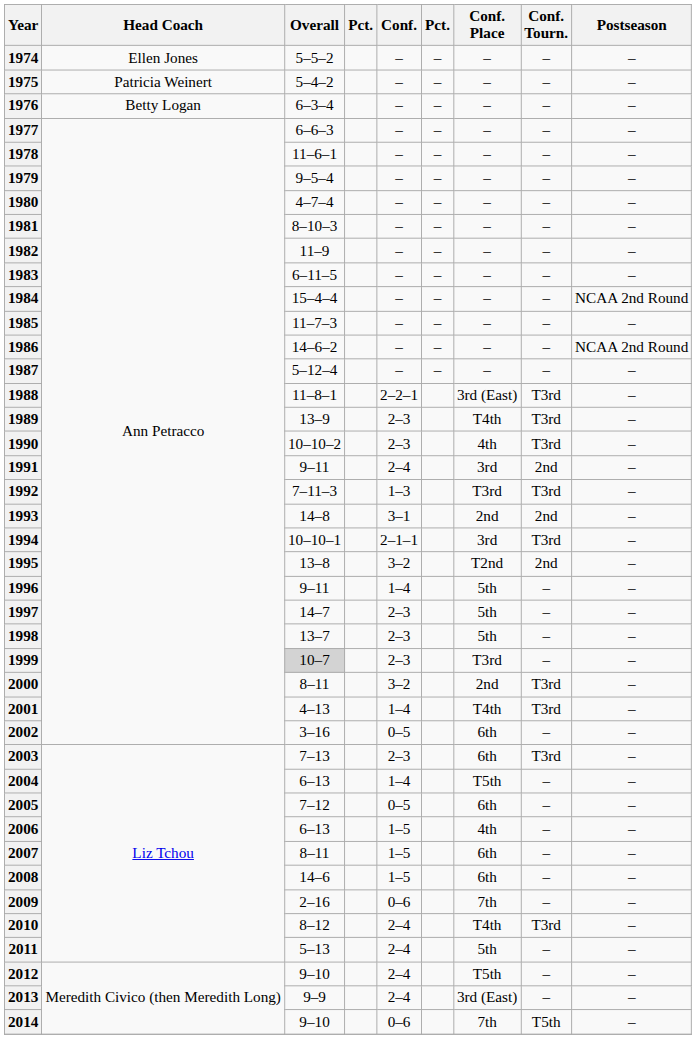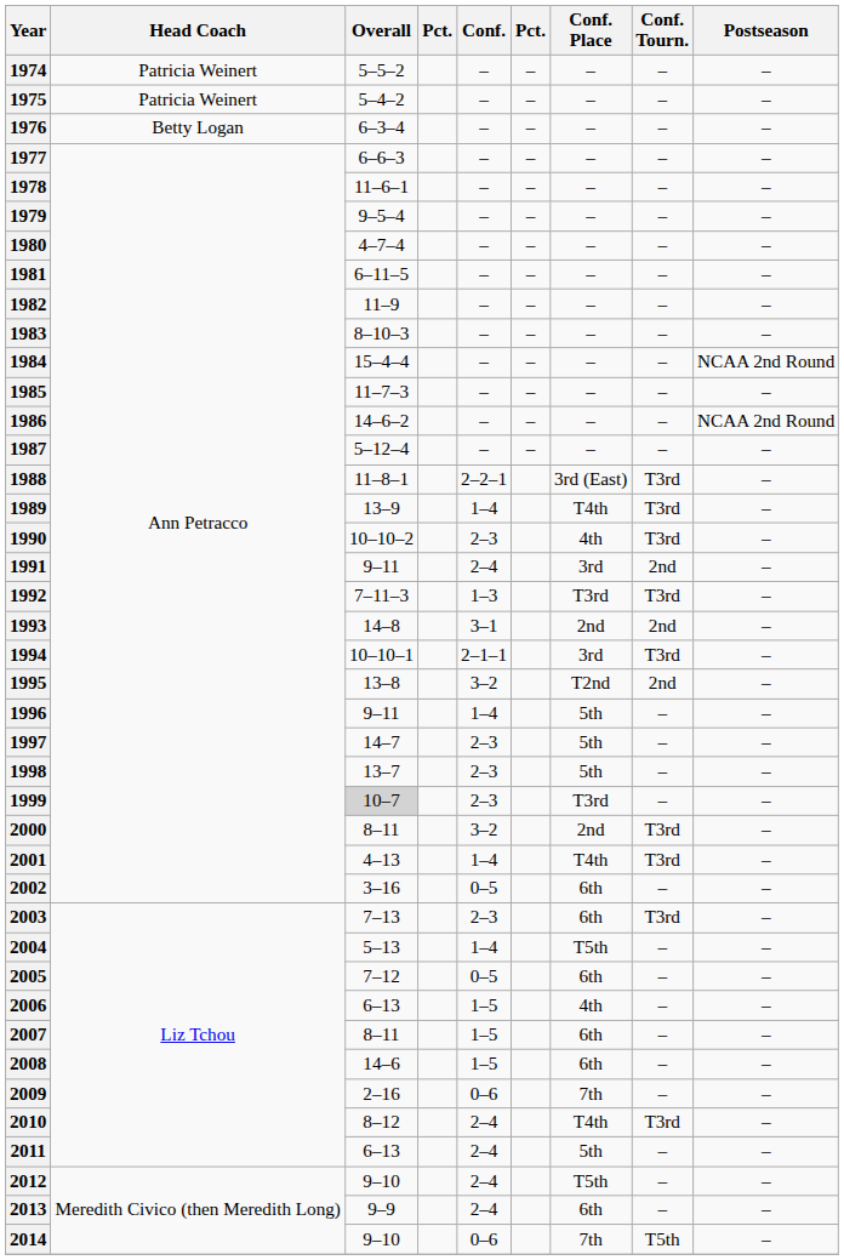 <table class="wikitable" style="text-align: center;">
 <tr>
 <th>Year</th>
 <th>Head Coach</th>
 <th>Overall</th>
 <th>Pct.</th>
 <th>Conf.</th>
 <th>Pct.</th>
 <th>Conf. <br> Place</th>
 <th>Conf. <br> Tourn.</th>
 <th>Postseason</th>
 </tr>
 <tr>
 <th>1974</th>
-<td rowspan="1">Ellen Jones</td>
+<td rowspan="1">Patricia Weinert</td>
 <td>5–5–2</td>
 <td></td>
 <td>–</td>
 <td>–</td>
 <td>–</td>
 <td>–</td>
 <td>–</td>
 </tr>
 <tr>
 <th>1975</th>
 <td rowspan="1">Patricia Weinert</td>
 <td>5–4–2</td>
 <td></td>
 <td>–</td>
 <td>–</td>
 <td>–</td>
 <td>–</td>
 <td>–</td>
 </tr>
 <tr>
 <th>1976</th>
 <td rowspan="1">Betty Logan</td>
 <td>6–3–4</td>
 <td></td>
 <td>–</td>
 <td>–</td>
 <td>–</td>
 <td>–</td>
 <td>–</td>
 </tr>
 <tr>
 <th>1977</th>
 <td rowspan="26">Ann Petracco</td>
 <td>6–6–3</td>
 <td></td>
 <td>–</td>
 <td>–</td>
 <td>–</td>
 <td>–</td>
 <td>–</td>
 </tr>
 <tr>
 <th>1978</th>
 <td>11–6–1</td>
 <td></td>
 <td>–</td>
 <td>–</td>
 <td>–</td>
 <td>–</td>
 <td>–</td>
 </tr>
 <tr>
 <th>1979</th>
 <td>9–5–4</td>
 <td></td>
 <td>–</td>
 <td>–</td>
 <td>–</td>
 <td>–</td>
 <td>–</td>
 </tr>
 <tr>
 <th>1980</th>
 <td>4–7–4</td>
 <td></td>
 <td>–</td>
 <td>–</td>
 <td>–</td>
 <td>–</td>
 <td>–</td>
 </tr>
 <tr>
 <th>1981</th>
-<td>8–10–3</td>
+<td>6–11–5</td>
 <td></td>
 <td>–</td>
 <td>–</td>
 <td>–</td>
 <td>–</td>
 <td>–</td>
 </tr>
 <tr>
 <th>1982</th>
 <td>11–9</td>
 <td></td>
 <td>–</td>
 <td>–</td>
 <td>–</td>
 <td>–</td>
 <td>–</td>
 </tr>
 <tr>
 <th>1983</th>
-<td>6–11–5</td>
+<td>8–10–3</td>
 <td></td>
 <td>–</td>
 <td>–</td>
 <td>–</td>
 <td>–</td>
 <td>–</td>
 </tr>
 <tr>
 <th>1984</th>
 <td>15–4–4</td>
 <td></td>
 <td>–</td>
 <td>–</td>
 <td>–</td>
 <td>–</td>
 <td>NCAA 2nd Round</td>
 </tr>
 <tr>
 <th>1985</th>
 <td>11–7–3</td>
 <td></td>
 <td>–</td>
 <td>–</td>
 <td>–</td>
 <td>–</td>
 <td>–</td>
 </tr>
 <tr>
 <th>1986</th>
 <td>14–6–2</td>
 <td></td>
 <td>–</td>
 <td>–</td>
 <td>–</td>
 <td>–</td>
 <td>NCAA 2nd Round</td>
 </tr>
 <tr>
 <th>1987</th>
 <td>5–12–4</td>
 <td></td>
 <td>–</td>
 <td>–</td>
 <td>–</td>
 <td>–</td>
 <td>–</td>
 </tr>
 <tr>
 <th>1988</th>
 <td>11–8–1</td>
 <td></td>
 <td>2–2–1</td>
 <td></td>
 <td>3rd (East)</td>
 <td>T3rd</td>
 <td>–</td>
 </tr>
 <tr>
 <th>1989</th>
 <td>13–9</td>
 <td></td>
-<td>2–3</td>
+<td>1–4</td>
 <td></td>
 <td>T4th</td>
 <td>T3rd</td>
 <td>–</td>
 </tr>
 <tr>
 <th>1990</th>
 <td>10–10–2</td>
 <td></td>
 <td>2–3</td>
 <td></td>
 <td>4th</td>
 <td>T3rd</td>
 <td>–</td>
 </tr>
 <tr>
 <th>1991</th>
 <td>9–11</td>
 <td></td>
 <td>2–4</td>
 <td></td>
 <td>3rd</td>
 <td>2nd</td>
 <td>–</td>
 </tr>
 <tr>
 <th>1992</th>
 <td>7–11–3</td>
 <td></td>
 <td>1–3</td>
 <td></td>
 <td>T3rd</td>
 <td>T3rd</td>
 <td>–</td>
 </tr>
 <tr>
 <th>1993</th>
 <td>14–8</td>
 <td></td>
 <td>3–1</td>
 <td></td>
 <td>2nd</td>
 <td>2nd</td>
 <td>–</td>
 </tr>
 <tr>
 <th>1994</th>
 <td>10–10–1</td>
 <td></td>
 <td>2–1–1</td>
 <td></td>
 <td>3rd</td>
 <td>T3rd</td>
 <td>–</td>
 </tr>
 <tr>
 <th>1995</th>
 <td>13–8</td>
 <td></td>
 <td>3–2</td>
 <td></td>
 <td>T2nd</td>
 <td>2nd</td>
 <td>–</td>
 </tr>
 <tr>
 <th>1996</th>
 <td>9–11</td>
 <td></td>
 <td>1–4</td>
 <td></td>
 <td>5th</td>
 <td>–</td>
 <td>–</td>
 </tr>
 <tr>
 <th>1997</th>
 <td>14–7</td>
 <td></td>
 <td>2–3</td>
 <td></td>
 <td>5th</td>
 <td>–</td>
 <td>–</td>
 </tr>
 <tr>
 <th>1998</th>
 <td>13–7</td>
 <td></td>
 <td>2–3</td>
 <td></td>
 <td>5th</td>
 <td>–</td>
 <td>–</td>
 </tr>
 <tr>
 <th>1999</th>
 <td style="background: lightgrey;">10–7</td>
 <td></td>
 <td>2–3</td>
 <td></td>
 <td>T3rd</td>
 <td>–</td>
 <td>–</td>
 </tr>
 <tr>
 <th>2000</th>
 <td>8–11</td>
 <td></td>
 <td>3–2</td>
 <td></td>
 <td>2nd</td>
 <td>T3rd</td>
 <td>–</td>
 </tr>
 <tr>
 <th>2001</th>
 <td>4–13</td>
 <td></td>
 <td>1–4</td>
 <td></td>
 <td>T4th</td>
 <td>T3rd</td>
 <td>–</td>
 </tr>
 <tr>
 <th>2002</th>
 <td>3–16</td>
 <td></td>
 <td>0–5</td>
 <td></td>
 <td>6th</td>
 <td>–</td>
 <td>–</td>
 </tr>
 <tr>
 <th>2003</th>
 <td rowspan="9"><a href='#'>Liz Tchou</a></td>
 <td>7–13</td>
 <td></td>
 <td>2–3</td>
 <td></td>
 <td>6th</td>
 <td>T3rd</td>
 <td>–</td>
 </tr>
 <tr>
 <th>2004</th>
-<td>6–13</td>
+<td>5–13</td>
 <td></td>
 <td>1–4</td>
 <td></td>
 <td>T5th</td>
 <td>–</td>
 <td>–</td>
 </tr>
 <tr>
 <th>2005</th>
 <td>7–12</td>
 <td></td>
 <td>0–5</td>
 <td></td>
 <td>6th</td>
 <td>–</td>
 <td>–</td>
 </tr>
 <tr>
 <th>2006</th>
 <td>6–13</td>
 <td></td>
 <td>1–5</td>
 <td></td>
 <td>4th</td>
 <td>–</td>
 <td>–</td>
 </tr>
 <tr>
 <th>2007</th>
 <td>8–11</td>
 <td></td>
 <td>1–5</td>
 <td></td>
 <td>6th</td>
 <td>–</td>
 <td>–</td>
 </tr>
 <tr>
 <th>2008</th>
 <td>14–6</td>
 <td></td>
 <td>1–5</td>
 <td></td>
 <td>6th</td>
 <td>–</td>
 <td>–</td>
 </tr>
 <tr>
 <th>2009</th>
 <td>2–16</td>
 <td></td>
 <td>0–6</td>
 <td></td>
 <td>7th</td>
 <td>–</td>
 <td>–</td>
 </tr>
 <tr>
 <th>2010</th>
 <td>8–12</td>
 <td></td>
 <td>2–4</td>
 <td></td>
 <td>T4th</td>
 <td>T3rd</td>
 <td>–</td>
 </tr>
 <tr>
 <th>2011</th>
-<td>5–13</td>
+<td>6–13</td>
 <td></td>
 <td>2–4</td>
 <td></td>
 <td>5th</td>
 <td>–</td>
 <td>–</td>
 </tr>
 <tr>
 <th>2012</th>
 <td rowspan="3">Meredith Civico (then Meredith Long)</td>
 <td>9–10</td>
 <td></td>
 <td>2–4</td>
 <td></td>
 <td>T5th</td>
 <td>–</td>
 <td>–</td>
 </tr>
 <tr>
 <th>2013</th>
 <td>9–9</td>
 <td></td>
 <td>2–4</td>
 <td></td>
-<td>3rd (East)</td>
+<td>6th</td>
 <td>–</td>
 <td>–</td>
 </tr>
 <tr>
 <th>2014</th>
 <td>9–10</td>
 <td></td>
 <td>0–6</td>
 <td></td>
 <td>7th</td>
 <td>T5th</td>
 <td>–</td>
 </tr>
 <tr>
 </tr>
 </table>
